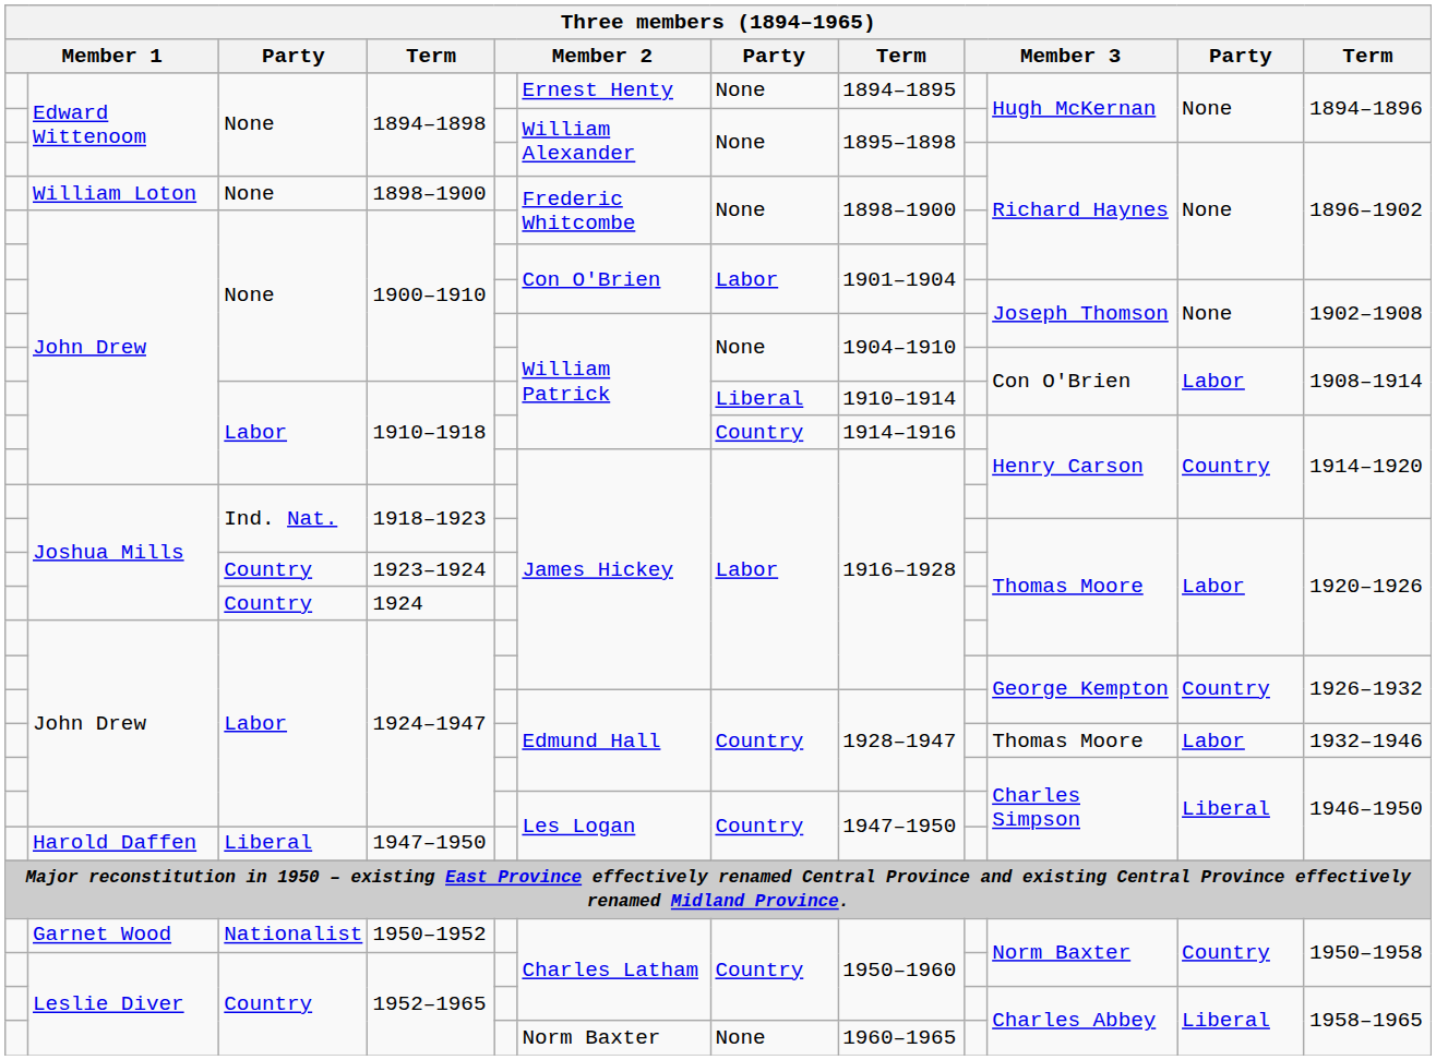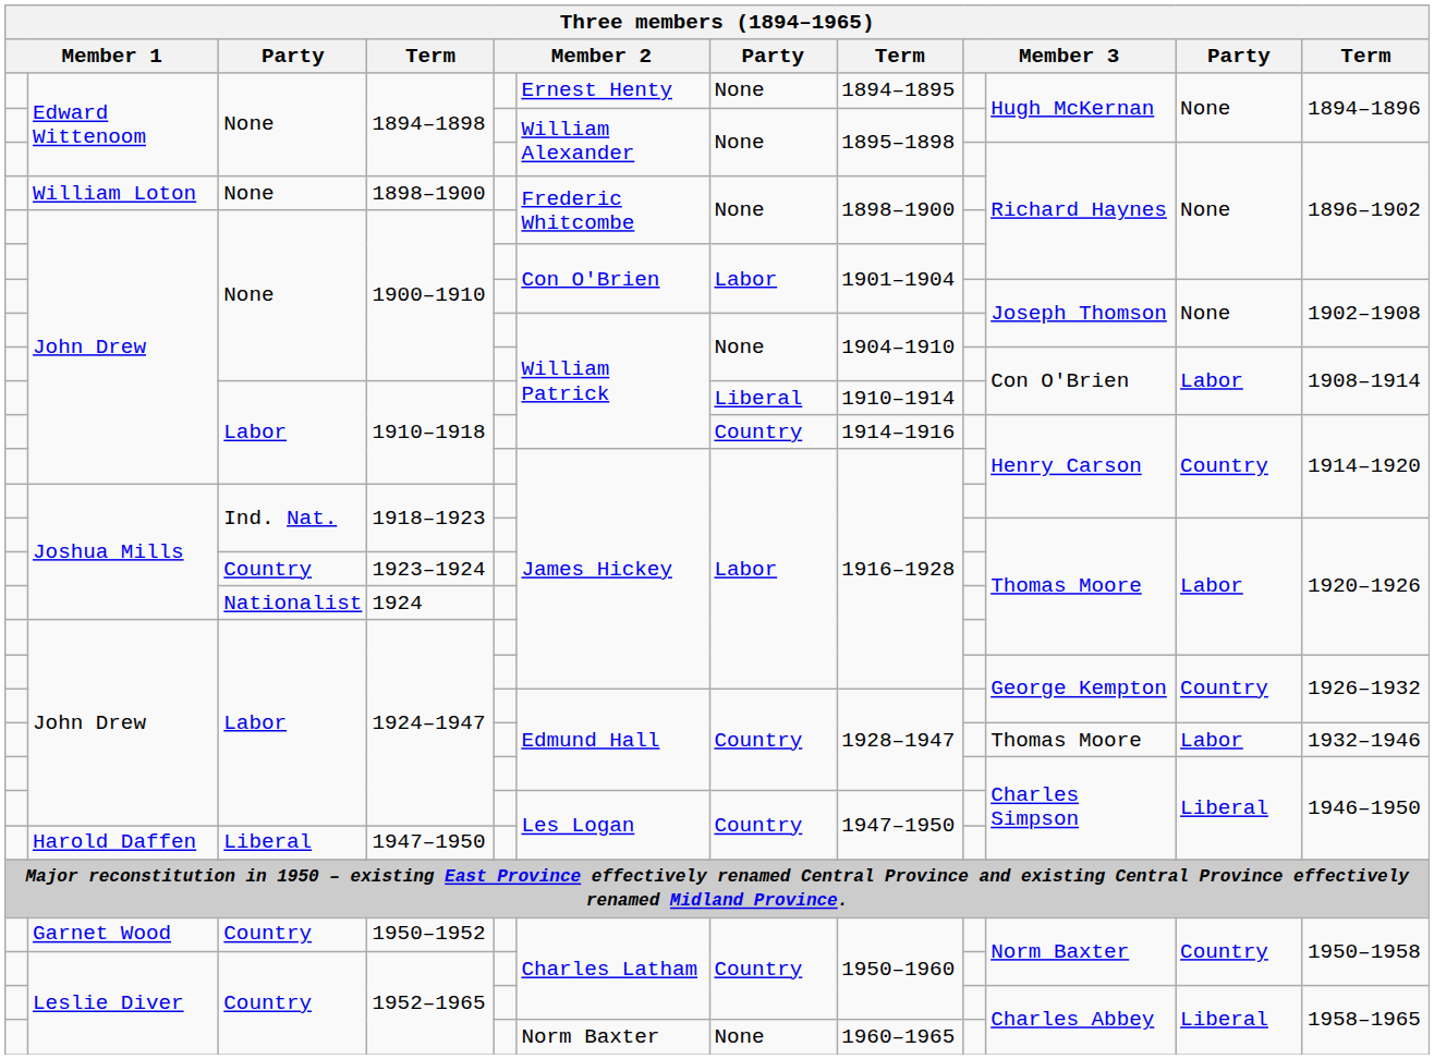 <table class="wikitable" width="100%">
 <tr>
 <th colspan="12">Three members (1894–1965)</th>
 </tr>
 <tr>
 <th colspan="2" width="15%">Member 1</th>
 <th width="9%">Party</th>
 <th width="9%">Term</th>
 <th colspan="2" width="15%">Member 2</th>
 <th width="9%">Party</th>
 <th width="9%">Term</th>
 <th colspan="2" width="15%">Member 3</th>
 <th width="9%">Party</th>
 <th width="9%">Term</th>
 </tr>
 <tr>
 <td> </td>
 <td rowspan="3"><a href='#'>Edward Wittenoom</a></td>
 <td rowspan="3">None</td>
 <td rowspan="3">1894–1898</td>
 <td> </td>
 <td><a href='#'>Ernest Henty</a></td>
 <td>None</td>
 <td>1894–1895</td>
 <td> </td>
 <td rowspan="2"><a href='#'>Hugh McKernan</a></td>
 <td rowspan="2">None</td>
 <td rowspan="2">1894–1896</td>
 </tr>
 <tr>
 <td> </td>
 <td> </td>
 <td rowspan="2"><a href='#'>William Alexander</a></td>
 <td rowspan="2">None</td>
 <td rowspan="2">1895–1898</td>
 <td> </td>
 </tr>
 <tr>
 <td> </td>
 <td> </td>
 <td> </td>
 <td rowspan="4"><a href='#'>Richard Haynes</a></td>
 <td rowspan="4">None</td>
 <td rowspan="4">1896–1902</td>
 </tr>
 <tr>
 <td> </td>
 <td><a href='#'>William Loton</a></td>
 <td>None</td>
 <td>1898–1900</td>
 <td> </td>
 <td rowspan="2"><a href='#'>Frederic Whitcombe</a></td>
 <td rowspan="2">None</td>
 <td rowspan="2">1898–1900</td>
 <td> </td>
 </tr>
 <tr>
 <td> </td>
 <td rowspan="8"><a href='#'>John Drew</a></td>
 <td rowspan="5">None</td>
 <td rowspan="5">1900–1910</td>
 <td> </td>
 <td> </td>
 </tr>
 <tr>
 <td> </td>
 <td> </td>
 <td rowspan="2"><a href='#'>Con O'Brien</a></td>
 <td rowspan="2"><a href='#'>Labor</a></td>
 <td rowspan="2">1901–1904</td>
 <td> </td>
 </tr>
 <tr>
 <td> </td>
 <td> </td>
 <td> </td>
 <td rowspan="2"><a href='#'>Joseph Thomson</a></td>
 <td rowspan="2">None</td>
 <td rowspan="2">1902–1908</td>
 </tr>
 <tr>
 <td> </td>
 <td> </td>
 <td rowspan="4"><a href='#'>William Patrick</a></td>
 <td rowspan="2">None</td>
 <td rowspan="2">1904–1910</td>
 <td> </td>
 </tr>
 <tr>
 <td> </td>
 <td> </td>
 <td> </td>
 <td rowspan="2">Con O'Brien</td>
 <td rowspan="2"><a href='#'>Labor</a></td>
 <td rowspan="2">1908–1914</td>
 </tr>
 <tr>
 <td> </td>
 <td rowspan="3"><a href='#'>Labor</a></td>
 <td rowspan="3">1910–1918</td>
 <td> </td>
 <td><a href='#'>Liberal</a></td>
 <td>1910–1914</td>
 <td> </td>
 </tr>
 <tr>
 <td> </td>
 <td> </td>
 <td><a href='#'>Country</a></td>
 <td>1914–1916</td>
 <td> </td>
 <td rowspan="3"><a href='#'>Henry Carson</a></td>
 <td rowspan="3"><a href='#'>Country</a></td>
 <td rowspan="3">1914–1920</td>
 </tr>
 <tr>
 <td> </td>
 <td> </td>
 <td rowspan="7"><a href='#'>James Hickey</a></td>
 <td rowspan="7"><a href='#'>Labor</a></td>
 <td rowspan="7">1916–1928</td>
 <td> </td>
 </tr>
 <tr>
 <td> </td>
 <td rowspan="4"><a href='#'>Joshua Mills</a></td>
 <td rowspan="2">Ind. <a href='#'>Nat.</a></td>
 <td rowspan="2">1918–1923</td>
 <td> </td>
 <td> </td>
 </tr>
 <tr>
 <td> </td>
 <td> </td>
 <td> </td>
 <td rowspan="4"><a href='#'>Thomas Moore</a></td>
 <td rowspan="4"><a href='#'>Labor</a></td>
 <td rowspan="4">1920–1926</td>
 </tr>
 <tr>
 <td> </td>
 <td><a href='#'>Country</a></td>
 <td>1923–1924</td>
 <td> </td>
 <td> </td>
 </tr>
 <tr>
 <td> </td>
-<td><a href='#'>Country</a></td>
+<td><a href='#'>Nationalist</a></td>
 <td>1924</td>
 <td> </td>
 <td> </td>
 </tr>
 <tr>
 <td> </td>
 <td rowspan="6">John Drew</td>
 <td rowspan="6"><a href='#'>Labor</a></td>
 <td rowspan="6">1924–1947</td>
 <td> </td>
 <td> </td>
 </tr>
 <tr>
 <td> </td>
 <td> </td>
 <td> </td>
 <td rowspan="2"><a href='#'>George Kempton</a></td>
 <td rowspan="2"><a href='#'>Country</a></td>
 <td rowspan="2">1926–1932</td>
 </tr>
 <tr>
 <td> </td>
 <td> </td>
 <td rowspan="3"><a href='#'>Edmund Hall</a></td>
 <td rowspan="3"><a href='#'>Country</a></td>
 <td rowspan="3">1928–1947</td>
 <td> </td>
 </tr>
 <tr>
 <td> </td>
 <td> </td>
 <td> </td>
 <td>Thomas Moore</td>
 <td><a href='#'>Labor</a></td>
 <td>1932–1946</td>
 </tr>
 <tr>
 <td> </td>
 <td> </td>
 <td> </td>
 <td rowspan="3"><a href='#'>Charles Simpson</a></td>
 <td rowspan="3"><a href='#'>Liberal</a></td>
 <td rowspan="3">1946–1950</td>
 </tr>
 <tr>
 <td> </td>
 <td> </td>
 <td rowspan="2"><a href='#'>Les Logan</a></td>
 <td rowspan="2"><a href='#'>Country</a></td>
 <td rowspan="2">1947–1950</td>
 <td> </td>
 </tr>
 <tr>
 <td> </td>
 <td><a href='#'>Harold Daffen</a></td>
 <td><a href='#'>Liberal</a></td>
 <td>1947–1950</td>
 <td> </td>
 <td> </td>
 </tr>
 <tr>
 <th colspan=12 style="background: #cccccc;"><small><strong><em>Major reconstitution in 1950 – existing <a href='#'>East Province</a> effectively renamed Central Province and existing Central Province effectively renamed <a href='#'>Midland Province</a>.</em></strong></small></th>
 </tr>
 <tr>
 <td> </td>
 <td><a href='#'>Garnet Wood</a></td>
-<td><a href='#'>Nationalist</a></td>
+<td><a href='#'>Country</a></td>
 <td>1950–1952</td>
 <td> </td>
 <td rowspan="3"><a href='#'>Charles Latham</a></td>
 <td rowspan="3"><a href='#'>Country</a></td>
 <td rowspan="3">1950–1960</td>
 <td> </td>
 <td rowspan="2"><a href='#'>Norm Baxter</a></td>
 <td rowspan="2"><a href='#'>Country</a></td>
 <td rowspan="2">1950–1958</td>
 </tr>
 <tr>
 <td> </td>
 <td rowspan="3"><a href='#'>Leslie Diver</a></td>
 <td rowspan="3"><a href='#'>Country</a></td>
 <td rowspan="3">1952–1965</td>
 <td> </td>
 <td> </td>
 </tr>
 <tr>
 <td> </td>
 <td> </td>
 <td> </td>
 <td rowspan="2"><a href='#'>Charles Abbey</a></td>
 <td rowspan="2"><a href='#'>Liberal</a></td>
 <td rowspan="2">1958–1965</td>
 </tr>
 <tr>
 <td> </td>
 <td> </td>
 <td>Norm Baxter</td>
 <td>None</td>
 <td>1960–1965</td>
 <td> </td>
 </tr>
 </table>
